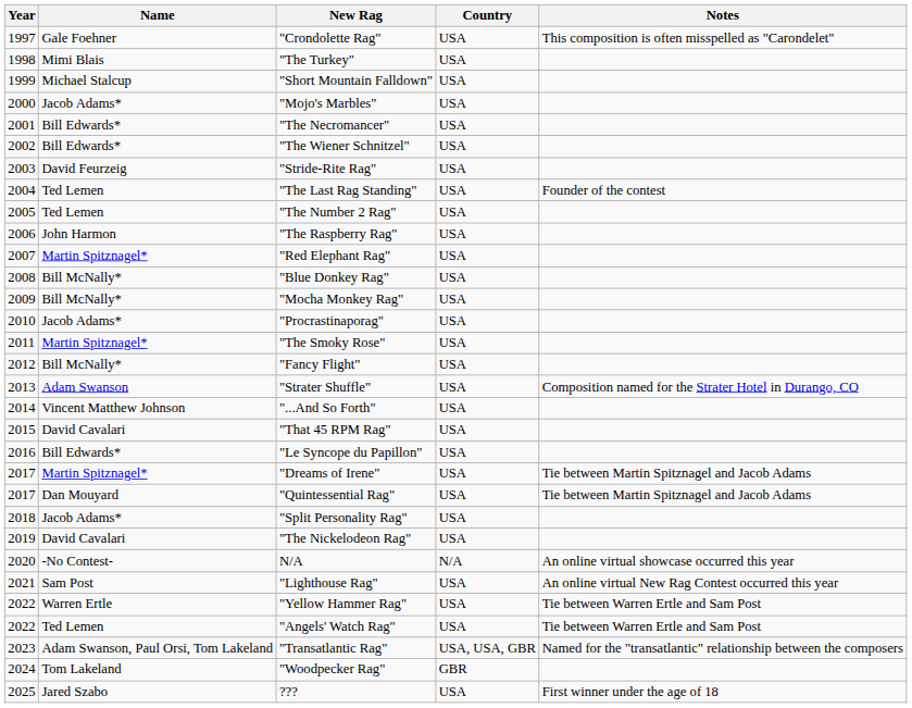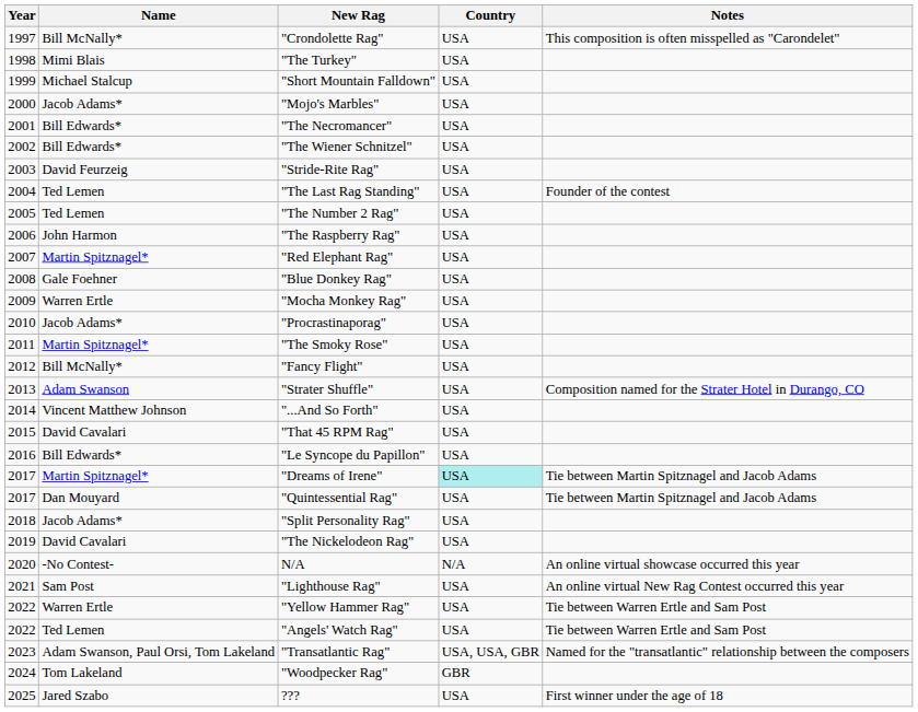 <table class="wikitable">
 <tr>
 <th>Year</th>
 <th>Name</th>
 <th>New Rag</th>
 <th>Country</th>
 <th>Notes</th>
 </tr>
 <tr>
 <td>1997</td>
-<td>Gale Foehner</td>
+<td>Bill McNally*</td>
 <td>"Crondolette Rag"</td>
 <td>USA</td>
 <td>This composition is often misspelled as "Carondelet"</td>
 </tr>
 <tr>
 <td>1998</td>
 <td>Mimi Blais</td>
 <td>"The Turkey"</td>
 <td>USA</td>
 <td></td>
 </tr>
 <tr>
 <td>1999</td>
 <td>Michael Stalcup</td>
 <td>"Short Mountain Falldown"</td>
 <td>USA</td>
 <td></td>
 </tr>
 <tr>
 <td>2000</td>
 <td>Jacob Adams*</td>
 <td>"Mojo's Marbles"</td>
 <td>USA</td>
 <td></td>
 </tr>
 <tr>
 <td>2001</td>
 <td>Bill Edwards*</td>
 <td>"The Necromancer"</td>
 <td>USA</td>
 <td></td>
 </tr>
 <tr>
 <td>2002</td>
 <td>Bill Edwards*</td>
 <td>"The Wiener Schnitzel"</td>
 <td>USA</td>
 <td></td>
 </tr>
 <tr>
 <td>2003</td>
 <td>David Feurzeig</td>
 <td>"Stride-Rite Rag"</td>
 <td>USA</td>
 <td></td>
 </tr>
 <tr>
 <td>2004</td>
 <td>Ted Lemen</td>
 <td>"The Last Rag Standing"</td>
 <td>USA</td>
 <td>Founder of the contest</td>
 </tr>
 <tr>
 <td>2005</td>
 <td>Ted Lemen</td>
 <td>"The Number 2 Rag"</td>
 <td>USA</td>
 <td></td>
 </tr>
 <tr>
 <td>2006</td>
 <td>John Harmon</td>
 <td>"The Raspberry Rag"</td>
 <td>USA</td>
 <td></td>
 </tr>
 <tr>
 <td>2007</td>
 <td><a href='#'>Martin Spitznagel*</a></td>
 <td>"Red Elephant Rag"</td>
 <td>USA</td>
 <td></td>
 </tr>
 <tr>
 <td>2008</td>
-<td>Bill McNally*</td>
+<td>Gale Foehner</td>
 <td>"Blue Donkey Rag"</td>
 <td>USA</td>
 <td></td>
 </tr>
 <tr>
 <td>2009</td>
-<td>Bill McNally*</td>
+<td>Warren Ertle</td>
 <td>"Mocha Monkey Rag"</td>
 <td>USA</td>
 <td></td>
 </tr>
 <tr>
 <td>2010</td>
 <td>Jacob Adams*</td>
 <td>"Procrastinaporag"</td>
 <td>USA</td>
 <td></td>
 </tr>
 <tr>
 <td>2011</td>
 <td><a href='#'>Martin Spitznagel*</a></td>
 <td>"The Smoky Rose"</td>
 <td>USA</td>
 <td></td>
 </tr>
 <tr>
 <td>2012</td>
 <td>Bill McNally*</td>
 <td>"Fancy Flight"</td>
 <td>USA</td>
 <td></td>
 </tr>
 <tr>
 <td>2013</td>
 <td><a href='#'>Adam Swanson</a></td>
 <td>"Strater Shuffle"</td>
 <td>USA</td>
 <td>Composition named for the <a href='#'>Strater Hotel</a> in <a href='#'>Durango, CO</a></td>
 </tr>
 <tr>
 <td>2014</td>
 <td>Vincent Matthew Johnson</td>
 <td>"...And So Forth"</td>
 <td>USA</td>
 <td></td>
 </tr>
 <tr>
 <td>2015</td>
 <td>David Cavalari</td>
 <td>"That 45 RPM Rag"</td>
 <td>USA</td>
 <td></td>
 </tr>
 <tr>
 <td>2016</td>
 <td>Bill Edwards*</td>
 <td>"Le Syncope du Papillon"</td>
 <td>USA</td>
 <td></td>
 </tr>
 <tr>
 <td>2017</td>
 <td><a href='#'>Martin Spitznagel*</a></td>
 <td>"Dreams of Irene"</td>
-<td>USA</td>
+<td style="background: paleturquoise;">USA</td>
 <td>Tie between Martin Spitznagel and Jacob Adams</td>
 </tr>
 <tr>
 <td>2017</td>
 <td>Dan Mouyard</td>
 <td>"Quintessential Rag"</td>
 <td>USA</td>
 <td>Tie between Martin Spitznagel and Jacob Adams</td>
 </tr>
 <tr>
 <td>2018</td>
 <td>Jacob Adams*</td>
 <td>"Split Personality Rag"</td>
 <td>USA</td>
 <td></td>
 </tr>
 <tr>
 <td>2019</td>
 <td>David Cavalari</td>
 <td>"The Nickelodeon Rag"</td>
 <td>USA</td>
 <td></td>
 </tr>
 <tr>
 <td>2020</td>
 <td>-No Contest-</td>
 <td>N/A</td>
 <td>N/A</td>
 <td>An online virtual showcase occurred this year</td>
 </tr>
 <tr>
 <td>2021</td>
 <td>Sam Post</td>
 <td>"Lighthouse Rag"</td>
 <td>USA</td>
 <td>An online virtual New Rag Contest occurred this year</td>
 </tr>
 <tr>
 <td>2022</td>
 <td>Warren Ertle</td>
 <td>"Yellow Hammer Rag"</td>
 <td>USA</td>
 <td>Tie between Warren Ertle and Sam Post</td>
 </tr>
 <tr>
 <td>2022</td>
 <td>Ted Lemen</td>
 <td>"Angels' Watch Rag"</td>
 <td>USA</td>
 <td>Tie between Warren Ertle and Sam Post</td>
 </tr>
 <tr>
 <td>2023</td>
 <td>Adam Swanson, Paul Orsi, Tom Lakeland</td>
 <td>"Transatlantic Rag"</td>
 <td>USA, USA, GBR</td>
 <td>Named for the "transatlantic" relationship between the composers</td>
 </tr>
 <tr>
 <td>2024</td>
 <td>Tom Lakeland</td>
 <td>"Woodpecker Rag"</td>
 <td>GBR</td>
 <td></td>
 </tr>
 <tr>
 <td>2025</td>
 <td>Jared Szabo</td>
 <td>???</td>
 <td>USA</td>
 <td>First winner under the age of 18</td>
 </tr>
 </table>
